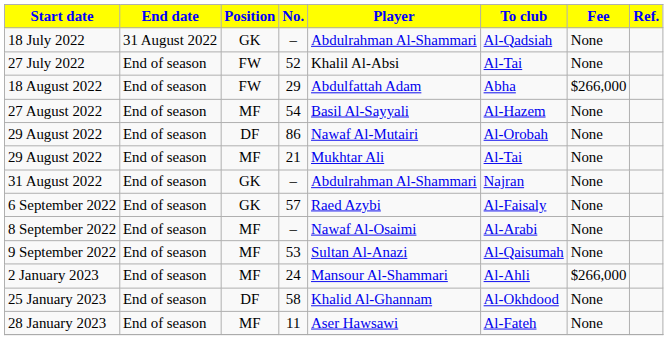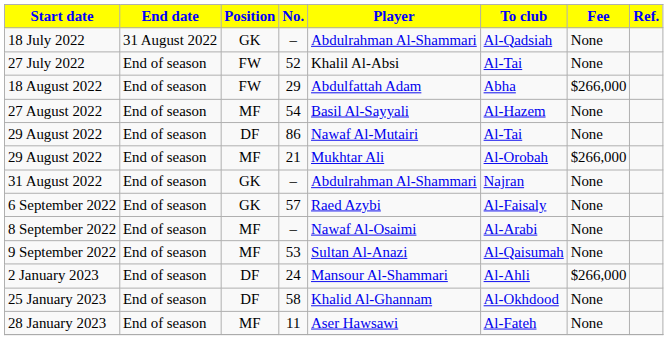 <table class="wikitable sortable">
 <tr>
 <th style="background:yellow; color:blue;"><strong>Start date</strong></th>
 <th style="background:yellow; color:blue;"><strong>End date</strong></th>
 <th style="background:yellow; color:blue;"><strong>Position</strong></th>
 <th style="background:yellow; color:blue;"><strong>No.</strong></th>
 <th style="background:yellow; color:blue;"><strong>Player</strong></th>
 <th style="background:yellow; color:blue;"><strong>To club</strong></th>
 <th style="background:yellow; color:blue;"><strong>Fee</strong></th>
 <th style="background:yellow; color:blue;"><strong>Ref.</strong></th>
 </tr>
 <tr>
 <td>18 July 2022</td>
 <td>31 August 2022</td>
 <td style="text-align:center;">GK</td>
 <td style="text-align:center;">–</td>
 <td style="text-align:left;"> <a href='#'>Abdulrahman Al-Shammari</a></td>
 <td style="text-align:left;"> <a href='#'>Al-Qadsiah</a></td>
 <td>None</td>
 <td></td>
 </tr>
 <tr>
 <td>27 July 2022</td>
 <td>End of season</td>
 <td style="text-align:center;">FW</td>
 <td style="text-align:center;">52</td>
 <td style="text-align:left;"> Khalil Al-Absi</td>
 <td style="text-align:left;"> <a href='#'>Al-Tai</a></td>
 <td>None</td>
 <td></td>
 </tr>
 <tr>
 <td>18 August 2022</td>
 <td>End of season</td>
 <td style="text-align:center;">FW</td>
 <td style="text-align:center;">29</td>
 <td style="text-align:left;"> <a href='#'>Abdulfattah Adam</a></td>
 <td style="text-align:left;"> <a href='#'>Abha</a></td>
 <td>$266,000</td>
 <td></td>
 </tr>
 <tr>
 <td>27 August 2022</td>
 <td>End of season</td>
 <td style="text-align:center;">MF</td>
 <td style="text-align:center;">54</td>
 <td style="text-align:left;"> <a href='#'>Basil Al-Sayyali</a></td>
 <td style="text-align:left;"> <a href='#'>Al-Hazem</a></td>
 <td>None</td>
 <td></td>
 </tr>
 <tr>
 <td>29 August 2022</td>
 <td>End of season</td>
 <td style="text-align:center;">DF</td>
 <td style="text-align:center;">86</td>
 <td style="text-align:left;"> <a href='#'>Nawaf Al-Mutairi</a></td>
-<td style="text-align:left;"> <a href='#'>Al-Orobah</a></td>
+<td style="text-align:left;"> <a href='#'>Al-Tai</a></td>
 <td>None</td>
 <td></td>
 </tr>
 <tr>
 <td>29 August 2022</td>
 <td>End of season</td>
 <td style="text-align:center;">MF</td>
 <td style="text-align:center;">21</td>
 <td style="text-align:left;"> <a href='#'>Mukhtar Ali</a></td>
-<td style="text-align:left;"> <a href='#'>Al-Tai</a></td>
-<td>None</td>
+<td style="text-align:left;"> <a href='#'>Al-Orobah</a></td>
+<td>$266,000</td>
 <td></td>
 </tr>
 <tr>
 <td>31 August 2022</td>
 <td>End of season</td>
 <td style="text-align:center;">GK</td>
 <td style="text-align:center;">–</td>
 <td style="text-align:left;"> <a href='#'>Abdulrahman Al-Shammari</a></td>
 <td style="text-align:left;"> <a href='#'>Najran</a></td>
 <td>None</td>
 <td></td>
 </tr>
 <tr>
 <td>6 September 2022</td>
 <td>End of season</td>
 <td style="text-align:center;">GK</td>
 <td style="text-align:center;">57</td>
 <td style="text-align:left;"> <a href='#'>Raed Azybi</a></td>
 <td style="text-align:left;"> <a href='#'>Al-Faisaly</a></td>
 <td>None</td>
 <td></td>
 </tr>
 <tr>
 <td>8 September 2022</td>
 <td>End of season</td>
 <td style="text-align:center;">MF</td>
 <td style="text-align:center;">–</td>
 <td style="text-align:left;"> <a href='#'>Nawaf Al-Osaimi</a></td>
 <td style="text-align:left;"> <a href='#'>Al-Arabi</a></td>
 <td>None</td>
 <td></td>
 </tr>
 <tr>
 <td>9 September 2022</td>
 <td>End of season</td>
 <td style="text-align:center;">MF</td>
 <td style="text-align:center;">53</td>
 <td style="text-align:left;"> <a href='#'>Sultan Al-Anazi</a></td>
 <td style="text-align:left;"> <a href='#'>Al-Qaisumah</a></td>
 <td>None</td>
 <td></td>
 </tr>
 <tr>
 <td>2 January 2023</td>
 <td>End of season</td>
-<td style="text-align:center;">MF</td>
+<td style="text-align:center;">DF</td>
 <td style="text-align:center;">24</td>
 <td style="text-align:left;"> <a href='#'>Mansour Al-Shammari</a></td>
 <td style="text-align:left;"> <a href='#'>Al-Ahli</a></td>
 <td>$266,000</td>
 <td></td>
 </tr>
 <tr>
 <td>25 January 2023</td>
 <td>End of season</td>
 <td style="text-align:center;">DF</td>
 <td style="text-align:center;">58</td>
 <td style="text-align:left;"> <a href='#'>Khalid Al-Ghannam</a></td>
 <td style="text-align:left;"> <a href='#'>Al-Okhdood</a></td>
 <td>None</td>
 <td></td>
 </tr>
 <tr>
 <td>28 January 2023</td>
 <td>End of season</td>
 <td style="text-align:center;">MF</td>
 <td style="text-align:center;">11</td>
 <td style="text-align:left;"> <a href='#'>Aser Hawsawi</a></td>
 <td style="text-align:left;"> <a href='#'>Al-Fateh</a></td>
 <td>None</td>
 <td></td>
 </tr>
 <tr>
 </tr>
 </table>
